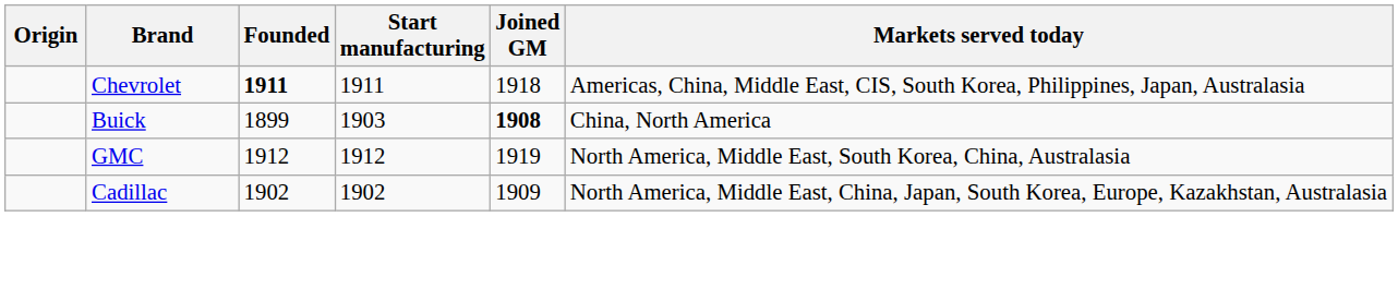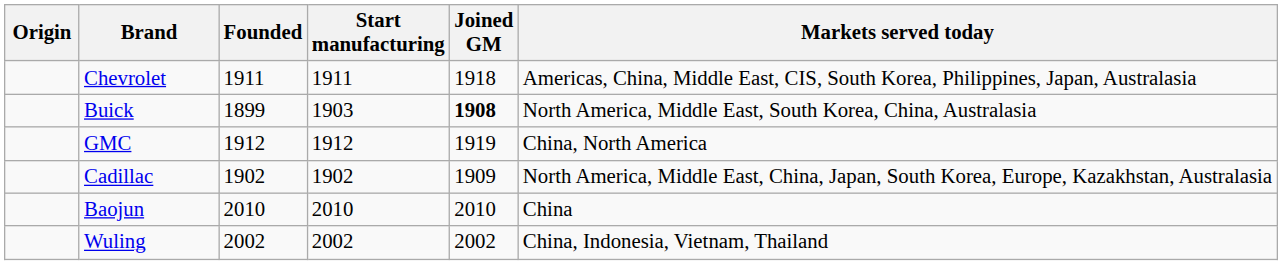 <table class="wikitable sortable">
 <tr>
 <th width=50px>Origin</th>
 <th width=100px>Brand</th>
 <th>Founded</th>
 <th>Start<br>manufacturing</th>
 <th>Joined <br>GM</th>
 <th>Markets served today</th>
 </tr>
 <tr>
 <td></td>
 <td><a href='#'>Chevrolet</a></td>
-<td><strong>1911</strong></td>
+<td>1911</td>
 <td>1911</td>
 <td>1918</td>
 <td>Americas, China, Middle East, CIS, South Korea, Philippines, Japan, Australasia</td>
 </tr>
 <tr>
 <td></td>
 <td><a href='#'>Buick</a></td>
 <td>1899</td>
 <td>1903</td>
 <td><strong>1908</strong></td>
-<td>China, North America</td>
+<td>North America, Middle East, South Korea, China, Australasia</td>
 </tr>
 <tr>
 <td></td>
 <td><a href='#'>GMC</a></td>
 <td>1912</td>
 <td>1912</td>
 <td>1919</td>
-<td>North America, Middle East, South Korea, China, Australasia</td>
+<td>China, North America</td>
 </tr>
 <tr>
 <td></td>
 <td><a href='#'>Cadillac</a></td>
 <td>1902</td>
 <td>1902</td>
 <td>1909</td>
 <td>North America, Middle East, China, Japan, South Korea, Europe, Kazakhstan,  Australasia</td>
 </tr>
+<tr>
+<td></td>
+<td><a href='#'>Baojun</a></td>
+<td>2010</td>
+<td>2010</td>
+<td>2010</td>
+<td>China</td>
+</tr>
+<tr>
+<td></td>
+<td><a href='#'>Wuling</a></td>
+<td>2002</td>
+<td>2002</td>
+<td>2002</td>
+<td>China, Indonesia, Vietnam, Thailand</td>
+</tr>
 </table>
